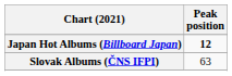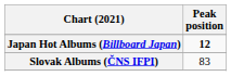 <table class="wikitable sortable plainrowheaders" style="text-align:center">
 <tr>
 <th scope="col">Chart (2021)</th>
 <th scope="col">Peak<br>position</th>
 </tr>
 <tr>
 </tr>
 <tr>
 </tr>
 <tr>
 </tr>
 <tr>
 </tr>
 <tr>
 </tr>
 <tr>
 </tr>
 <tr>
 </tr>
 <tr>
 </tr>
 <tr>
 </tr>
 <tr>
 </tr>
 <tr>
 </tr>
 <tr>
 </tr>
 <tr>
 </tr>
 <tr>
 <th scope="row">Japan Hot Albums (<em><a href='#'>Billboard Japan</a></em>)</th>
 <td><strong>12</strong></td>
 </tr>
 <tr>
 </tr>
 <tr>
 </tr>
 <tr>
 </tr>
 <tr>
 </tr>
 <tr>
 </tr>
 <tr>
 <th scope="row">Slovak Albums (<a href='#'>ČNS IFPI</a>)</th>
-<td>63</td>
+<td>83</td>
 </tr>
 <tr>
 </tr>
 <tr>
 </tr>
 <tr>
 </tr>
 <tr>
 </tr>
 <tr>
 </tr>
 <tr>
 </tr>
 <tr>
 </tr>
 <tr>
 </tr>
 </table>
